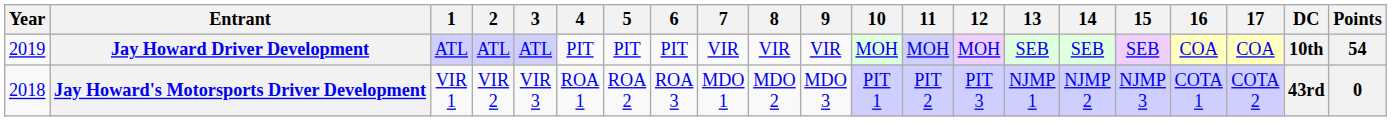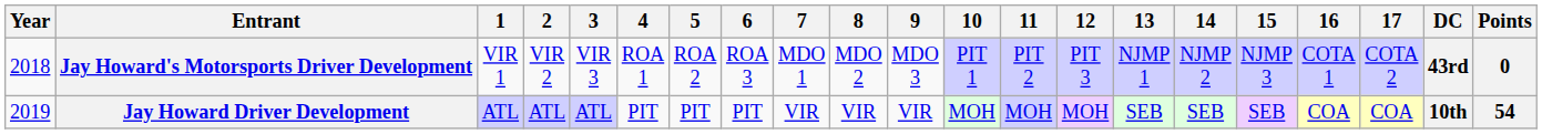 <table class="wikitable" style="text-align:center; font-size:85%">
 <tr>
 <th>Year</th>
 <th>Entrant</th>
 <th>1</th>
 <th>2</th>
 <th>3</th>
 <th>4</th>
 <th>5</th>
 <th>6</th>
 <th>7</th>
 <th>8</th>
 <th>9</th>
 <th>10</th>
 <th>11</th>
 <th>12</th>
 <th>13</th>
 <th>14</th>
 <th>15</th>
 <th>16</th>
 <th>17</th>
 <th>DC</th>
 <th>Points</th>
 </tr>
 <tr>
+<td><a href='#'>2018</a></td>
+<th nowrap><a href='#'>Jay Howard's Motorsports Driver Development</a></th>
+<td><a href='#'>VIR<br>1</a></td>
+<td><a href='#'>VIR<br>2</a></td>
+<td><a href='#'>VIR<br>3</a></td>
+<td><a href='#'>ROA<br>1</a></td>
+<td><a href='#'>ROA<br>2</a></td>
+<td><a href='#'>ROA<br>3</a></td>
+<td><a href='#'>MDO<br>1</a></td>
+<td><a href='#'>MDO<br>2</a></td>
+<td><a href='#'>MDO<br>3</a></td>
+<td style="background:#CFCFFF"><a href='#'>PIT<br>1</a><br></td>
+<td style="background:#CFCFFF"><a href='#'>PIT<br>2</a><br></td>
+<td style="background:#CFCFFF"><a href='#'>PIT<br>3</a><br></td>
+<td style="background:#CFCFFF"><a href='#'>NJMP<br>1</a><br></td>
+<td style="background:#CFCFFF"><a href='#'>NJMP<br>2</a><br></td>
+<td style="background:#CFCFFF"><a href='#'>NJMP<br>3</a><br></td>
+<td style="background:#CFCFFF"><a href='#'>COTA<br>1</a><br></td>
+<td style="background:#CFCFFF"><a href='#'>COTA<br>2</a><br></td>
+<th>43rd</th>
+<th>0</th>
+</tr>
+<tr>
 <td><a href='#'>2019</a></td>
 <th nowrap><a href='#'>Jay Howard Driver Development</a></th>
 <td style="background:#CFCFFF"><a href='#'>ATL</a><br></td>
 <td style="background:#CFCFFF"><a href='#'>ATL</a><br></td>
 <td style="background:#CFCFFF"><a href='#'>ATL</a><br></td>
 <td><a href='#'>PIT</a></td>
 <td><a href='#'>PIT</a></td>
 <td><a href='#'>PIT</a></td>
 <td><a href='#'>VIR</a></td>
 <td><a href='#'>VIR</a></td>
 <td><a href='#'>VIR</a></td>
 <td style="background:#DFFFDF"><a href='#'>MOH</a><br></td>
 <td style="background:#CFCFFF"><a href='#'>MOH</a><br></td>
 <td style="background:#EFCFFF"><a href='#'>MOH</a><br></td>
 <td style="background:#DFFFDF;"><a href='#'>SEB</a><br></td>
 <td style="background:#DFFFDF;"><a href='#'>SEB</a><br></td>
 <td style="background:#EFCFFF;"><a href='#'>SEB</a><br></td>
 <td style="background:#FFFFBF;"><a href='#'>COA</a><br></td>
 <td style="background:#FFFFBF;"><a href='#'>COA</a><br></td>
 <th>10th</th>
 <th>54</th>
 </tr>
-<tr>
-<td><a href='#'>2018</a></td>
-<th nowrap><a href='#'>Jay Howard's Motorsports Driver Development</a></th>
-<td><a href='#'>VIR<br>1</a></td>
-<td><a href='#'>VIR<br>2</a></td>
-<td><a href='#'>VIR<br>3</a></td>
-<td><a href='#'>ROA<br>1</a></td>
-<td><a href='#'>ROA<br>2</a></td>
-<td><a href='#'>ROA<br>3</a></td>
-<td><a href='#'>MDO<br>1</a></td>
-<td><a href='#'>MDO<br>2</a></td>
-<td><a href='#'>MDO<br>3</a></td>
-<td style="background:#CFCFFF"><a href='#'>PIT<br>1</a><br></td>
-<td style="background:#CFCFFF"><a href='#'>PIT<br>2</a><br></td>
-<td style="background:#CFCFFF"><a href='#'>PIT<br>3</a><br></td>
-<td style="background:#CFCFFF"><a href='#'>NJMP<br>1</a><br></td>
-<td style="background:#CFCFFF"><a href='#'>NJMP<br>2</a><br></td>
-<td style="background:#CFCFFF"><a href='#'>NJMP<br>3</a><br></td>
-<td style="background:#CFCFFF"><a href='#'>COTA<br>1</a><br></td>
-<td style="background:#CFCFFF"><a href='#'>COTA<br>2</a><br></td>
-<th>43rd</th>
-<th>0</th>
-</tr>
 </table>
